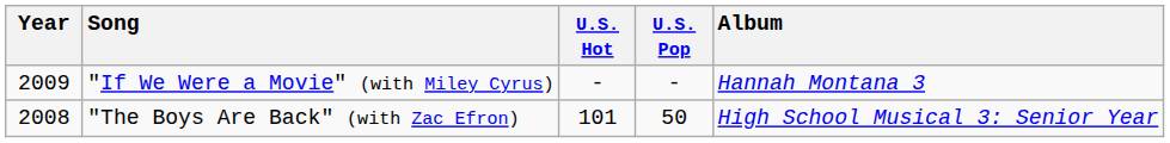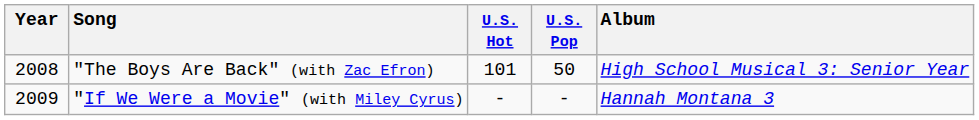 <table class="wikitable">
 <tr>
 <th style="vertical-align:top; text-align:center; width:40px;">Year</th>
 <th style="text-align:left; vertical-align:top;">Song</th>
 <th style="vertical-align:top; text-align:center; width:40px;"><small><a href='#'>U.S. Hot</a></small></th>
 <th style="vertical-align:top; text-align:center; width:40px;"><small><a href='#'>U.S. Pop</a></small></th>
 <th style="text-align:left; vertical-align:top;">Album</th>
 </tr>
 <tr>
+<td style="text-align:center;">2008</td>
+<td style="text-align:left; vertical-align:top;">"The Boys Are Back" <small>(with <a href='#'>Zac Efron</a>)</small></td>
+<td style="text-align:center; vertical-align:top;">101</td>
+<td style="text-align:center; vertical-align:top;">50</td>
+<td style="text-align:left;"><em><a href='#'>High School Musical 3: Senior Year</a></em></td>
+</tr>
+<tr>
 <td style="text-align:center;">2009</td>
 <td style="text-align:left; vertical-align:top;">"<a href='#'>If We Were a Movie</a>" <small>(with <a href='#'>Miley Cyrus</a>)</small></td>
 <td style="text-align:center; vertical-align:top;">-</td>
 <td style="text-align:center; vertical-align:top;">-</td>
 <td style="text-align:left;"><em><a href='#'>Hannah Montana 3</a></em></td>
 </tr>
-<tr>
-<td style="text-align:center;">2008</td>
-<td style="text-align:left; vertical-align:top;">"The Boys Are Back" <small>(with <a href='#'>Zac Efron</a>)</small></td>
-<td style="text-align:center; vertical-align:top;">101</td>
-<td style="text-align:center; vertical-align:top;">50</td>
-<td style="text-align:left;"><em><a href='#'>High School Musical 3: Senior Year</a></em></td>
-</tr>
 </table>
